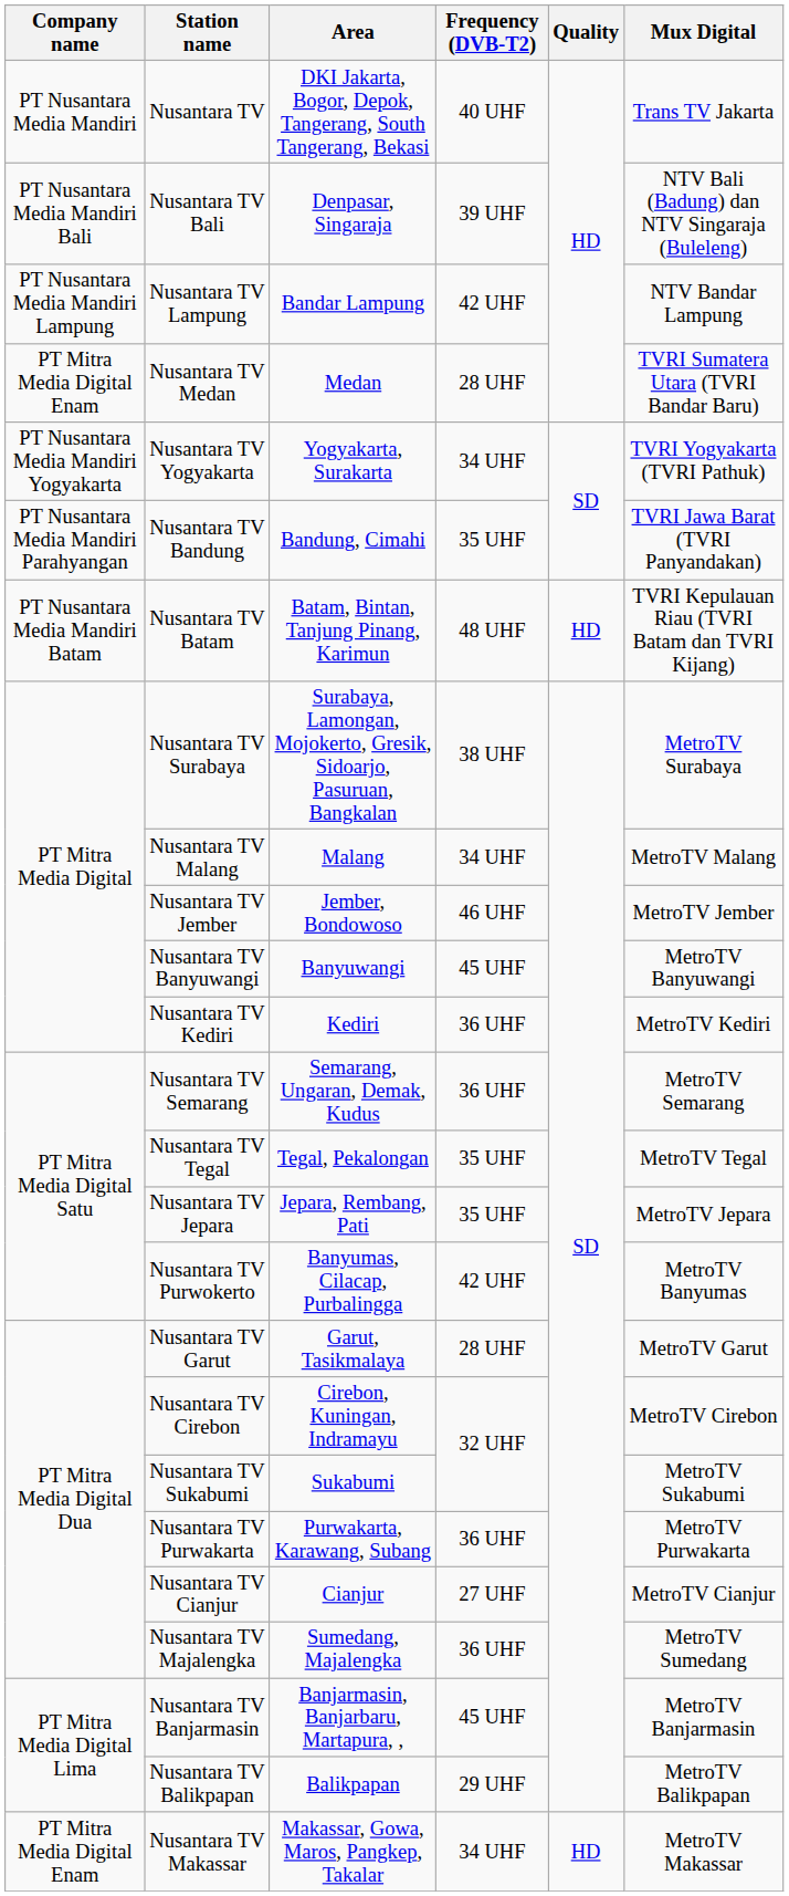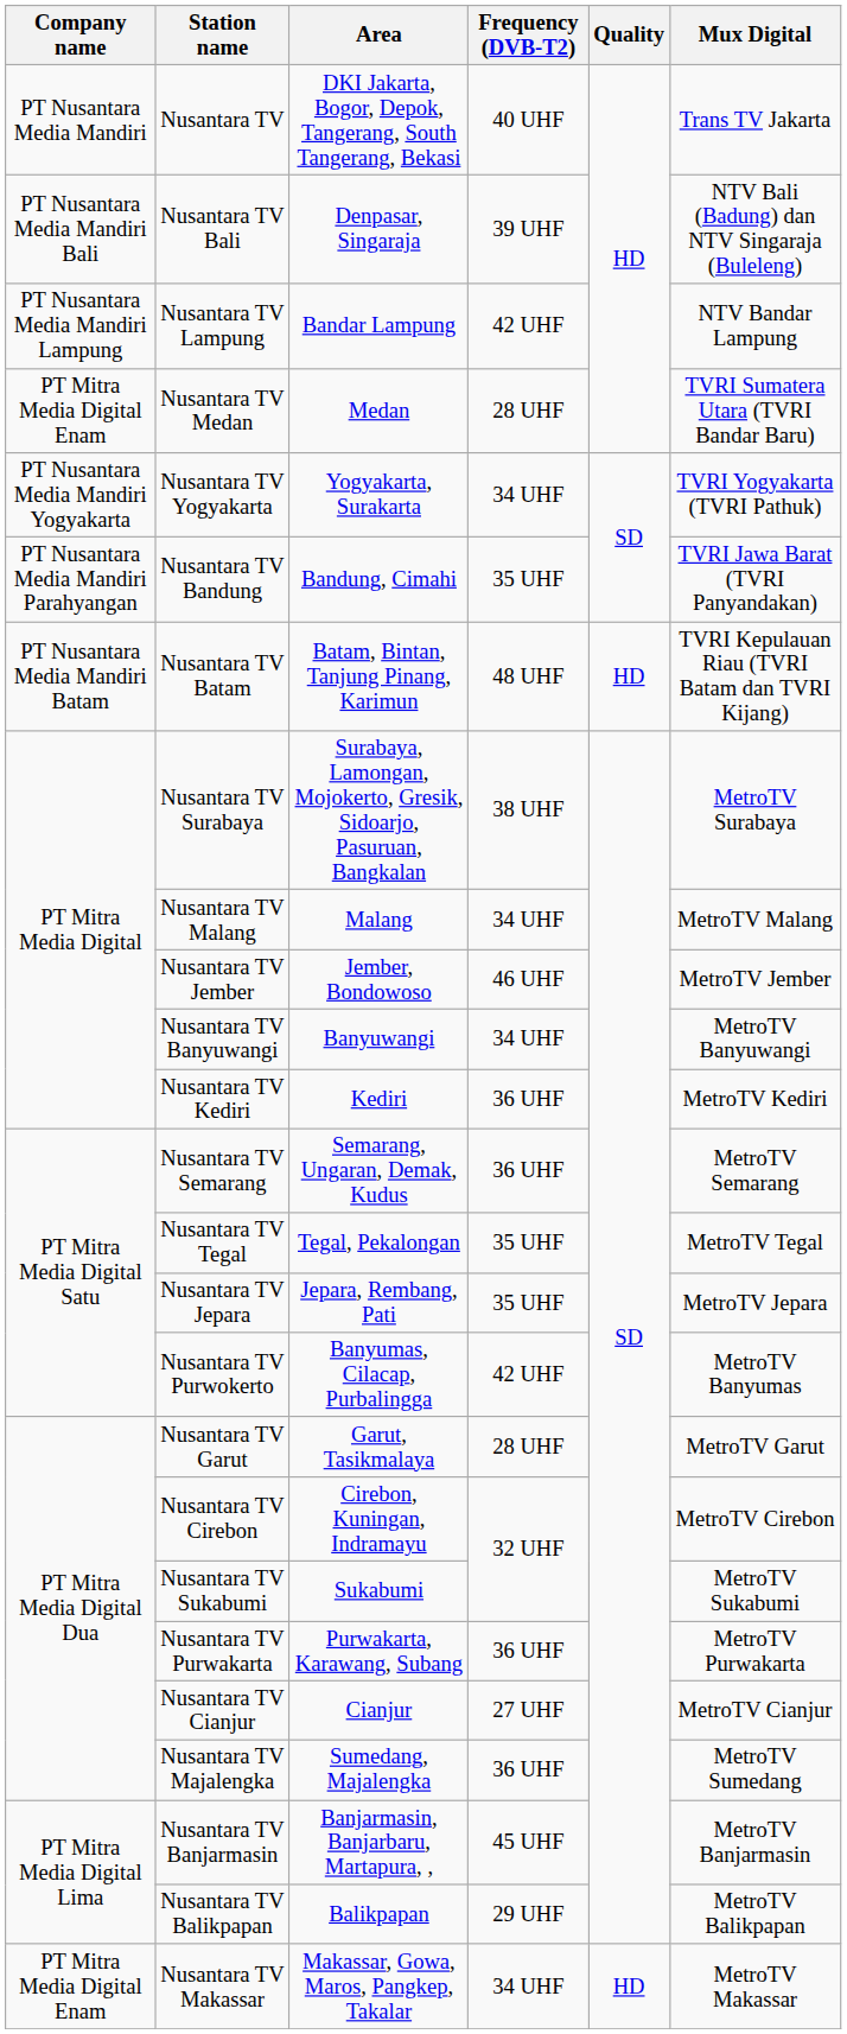 <table class="wikitable sortable" style="text-align: center;">
 <tr>
 <th>Company name</th>
 <th>Station name</th>
 <th>Area</th>
 <th>Frequency (<a href='#'>DVB-T2</a>)</th>
 <th>Quality</th>
 <th>Mux Digital</th>
 </tr>
 <tr>
 <td>PT Nusantara Media Mandiri</td>
 <td>Nusantara TV</td>
 <td><a href='#'>DKI Jakarta</a>, <a href='#'>Bogor</a>, <a href='#'>Depok</a>, <a href='#'>Tangerang</a>, <a href='#'>South Tangerang</a>, <a href='#'>Bekasi</a></td>
 <td>40 UHF</td>
 <td rowspan="4"><a href='#'>HD</a></td>
 <td><a href='#'>Trans TV</a> Jakarta</td>
 </tr>
 <tr>
 <td>PT Nusantara Media Mandiri Bali</td>
 <td>Nusantara TV Bali</td>
 <td><a href='#'>Denpasar</a>, <a href='#'>Singaraja</a></td>
 <td>39 UHF</td>
 <td>NTV Bali (<a href='#'>Badung</a>) dan NTV Singaraja (<a href='#'>Buleleng</a>)</td>
 </tr>
 <tr>
 <td>PT Nusantara Media Mandiri Lampung</td>
 <td>Nusantara TV Lampung</td>
 <td><a href='#'>Bandar Lampung</a></td>
 <td>42 UHF</td>
 <td>NTV Bandar Lampung</td>
 </tr>
 <tr>
 <td>PT Mitra Media Digital Enam</td>
 <td>Nusantara TV Medan</td>
 <td><a href='#'>Medan</a></td>
 <td>28 UHF</td>
 <td><a href='#'>TVRI Sumatera Utara</a> (TVRI Bandar Baru)</td>
 </tr>
 <tr>
 <td>PT Nusantara Media Mandiri Yogyakarta</td>
 <td>Nusantara TV Yogyakarta</td>
 <td><a href='#'>Yogyakarta</a>, <a href='#'>Surakarta</a></td>
 <td>34 UHF</td>
 <td rowspan=2><a href='#'>SD</a></td>
 <td><a href='#'>TVRI Yogyakarta</a> (TVRI Pathuk)</td>
 </tr>
 <tr>
 <td>PT Nusantara Media Mandiri Parahyangan</td>
 <td>Nusantara TV Bandung</td>
 <td><a href='#'>Bandung</a>, <a href='#'>Cimahi</a></td>
 <td>35 UHF</td>
 <td><a href='#'>TVRI Jawa Barat</a> (TVRI Panyandakan)<br></td>
 </tr>
 <tr>
 <td>PT Nusantara Media Mandiri Batam</td>
 <td>Nusantara TV Batam</td>
 <td><a href='#'>Batam</a>, <a href='#'>Bintan</a>, <a href='#'>Tanjung Pinang</a>, <a href='#'>Karimun</a></td>
 <td>48 UHF</td>
 <td rowspan=1><a href='#'>HD</a></td>
 <td>TVRI Kepulauan Riau (TVRI Batam dan TVRI Kijang)</td>
 </tr>
 <tr>
 <td Rowspan=5>PT Mitra Media Digital</td>
 <td>Nusantara TV Surabaya</td>
 <td><a href='#'>Surabaya</a>, <a href='#'>Lamongan</a>, <a href='#'>Mojokerto</a>, <a href='#'>Gresik</a>, <a href='#'>Sidoarjo</a>, <a href='#'>Pasuruan</a>, <a href='#'>Bangkalan</a></td>
 <td>38 UHF</td>
 <td rowspan=17><a href='#'>SD</a></td>
 <td><a href='#'>MetroTV</a> Surabaya</td>
 </tr>
 <tr>
 <td>Nusantara TV Malang</td>
 <td><a href='#'>Malang</a></td>
 <td>34 UHF</td>
 <td>MetroTV Malang</td>
 </tr>
 <tr>
 <td>Nusantara TV Jember</td>
 <td><a href='#'>Jember</a>, <a href='#'>Bondowoso</a></td>
 <td>46 UHF</td>
 <td>MetroTV Jember</td>
 </tr>
 <tr>
 <td>Nusantara TV Banyuwangi</td>
 <td><a href='#'>Banyuwangi</a></td>
-<td>45 UHF</td>
+<td>34 UHF</td>
 <td>MetroTV Banyuwangi</td>
 </tr>
 <tr>
 <td>Nusantara TV Kediri</td>
 <td><a href='#'>Kediri</a></td>
 <td>36 UHF</td>
 <td>MetroTV Kediri</td>
 </tr>
 <tr>
 <td Rowspan=4>PT Mitra Media Digital Satu</td>
 <td>Nusantara TV Semarang</td>
 <td><a href='#'>Semarang</a>, <a href='#'>Ungaran</a>, <a href='#'>Demak</a>, <a href='#'>Kudus</a></td>
 <td>36 UHF</td>
 <td>MetroTV Semarang</td>
 </tr>
 <tr>
 <td>Nusantara TV Tegal</td>
 <td><a href='#'>Tegal</a>, <a href='#'>Pekalongan</a></td>
 <td>35 UHF</td>
 <td>MetroTV Tegal</td>
 </tr>
 <tr>
 <td>Nusantara TV Jepara</td>
 <td><a href='#'>Jepara</a>, <a href='#'>Rembang</a>, <a href='#'>Pati</a></td>
 <td>35 UHF</td>
 <td>MetroTV Jepara</td>
 </tr>
 <tr>
 <td>Nusantara TV Purwokerto</td>
 <td><a href='#'>Banyumas</a>, <a href='#'>Cilacap</a>, <a href='#'>Purbalingga</a></td>
 <td>42 UHF</td>
 <td>MetroTV Banyumas</td>
 </tr>
 <tr>
 <td Rowspan=6>PT Mitra Media Digital Dua</td>
 <td>Nusantara TV Garut</td>
 <td><a href='#'>Garut</a>, <a href='#'>Tasikmalaya</a></td>
 <td>28 UHF</td>
 <td>MetroTV Garut</td>
 </tr>
 <tr>
 <td>Nusantara TV Cirebon</td>
 <td><a href='#'>Cirebon</a>, <a href='#'>Kuningan</a>, <a href='#'>Indramayu</a></td>
 <td rowspan=2>32 UHF</td>
 <td>MetroTV Cirebon</td>
 </tr>
 <tr>
 <td>Nusantara TV Sukabumi</td>
 <td><a href='#'>Sukabumi</a></td>
 <td>MetroTV Sukabumi</td>
 </tr>
 <tr>
 <td>Nusantara TV Purwakarta</td>
 <td><a href='#'>Purwakarta</a>, <a href='#'>Karawang</a>, <a href='#'>Subang</a></td>
 <td>36 UHF</td>
 <td>MetroTV Purwakarta</td>
 </tr>
 <tr>
 <td>Nusantara TV Cianjur</td>
 <td><a href='#'>Cianjur</a></td>
 <td>27 UHF</td>
 <td>MetroTV Cianjur</td>
 </tr>
 <tr>
 <td>Nusantara TV Majalengka</td>
 <td><a href='#'>Sumedang</a>, <a href='#'>Majalengka</a></td>
 <td>36 UHF</td>
 <td>MetroTV Sumedang</td>
 </tr>
 <tr>
 <td Rowspan=2>PT Mitra Media Digital Lima</td>
 <td>Nusantara TV Banjarmasin</td>
 <td><a href='#'>Banjarmasin</a>, <a href='#'>Banjarbaru</a>, <a href='#'>Martapura</a>, , </td>
 <td>45 UHF</td>
 <td>MetroTV Banjarmasin</td>
 </tr>
 <tr>
 <td>Nusantara TV Balikpapan</td>
 <td><a href='#'>Balikpapan</a></td>
 <td>29 UHF</td>
 <td>MetroTV Balikpapan</td>
 </tr>
 <tr>
 <td>PT Mitra Media Digital Enam</td>
 <td>Nusantara TV Makassar</td>
 <td><a href='#'>Makassar</a>, <a href='#'>Gowa</a>, <a href='#'>Maros</a>, <a href='#'>Pangkep</a>, <a href='#'>Takalar</a></td>
 <td>34 UHF</td>
 <td><a href='#'>HD</a></td>
 <td>MetroTV Makassar</td>
 </tr>
 </table>
